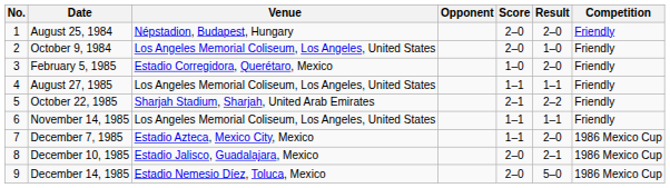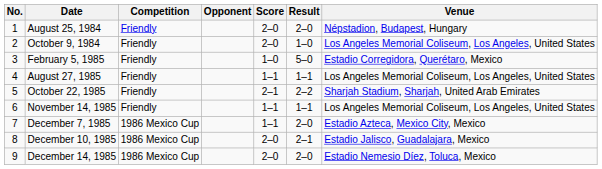 <table class="wikitable sortable">
 <tr>
 <th scope="col">No.</th>
 <th scope="col">Date</th>
-<th scope="col">Venue</th>
+<th scope="col">Competition</th>
 <th scope="col">Opponent</th>
 <th scope="col">Score</th>
 <th scope="col">Result</th>
-<th scope="col">Competition</th>
+<th scope="col">Venue</th>
 </tr>
 <tr>
 <td align="center">1</td>
 <td>August 25, 1984</td>
-<td><a href='#'>Népstadion</a>, <a href='#'>Budapest</a>, Hungary</td>
+<td><a href='#'>Friendly</a></td>
 <td></td>
 <td align="center">2–0</td>
 <td align="center">2–0</td>
-<td><a href='#'>Friendly</a></td>
+<td><a href='#'>Népstadion</a>, <a href='#'>Budapest</a>, Hungary</td>
 </tr>
 <tr>
 <td align="center">2</td>
 <td>October 9, 1984</td>
-<td><a href='#'>Los Angeles Memorial Coliseum</a>, <a href='#'>Los Angeles</a>, United States</td>
+<td>Friendly</td>
 <td></td>
 <td align="center">2–0</td>
 <td align="center">1–0</td>
-<td>Friendly</td>
+<td><a href='#'>Los Angeles Memorial Coliseum</a>, <a href='#'>Los Angeles</a>, United States</td>
 </tr>
 <tr>
 <td align="center">3</td>
 <td>February 5, 1985</td>
-<td><a href='#'>Estadio Corregidora</a>, <a href='#'>Querétaro</a>, Mexico</td>
+<td>Friendly</td>
 <td></td>
 <td align="center">1–0</td>
-<td align="center">2–0</td>
-<td>Friendly</td>
+<td align="center">5–0</td>
+<td><a href='#'>Estadio Corregidora</a>, <a href='#'>Querétaro</a>, Mexico</td>
 </tr>
 <tr>
 <td align="center">4</td>
 <td>August 27, 1985</td>
-<td>Los Angeles Memorial Coliseum, Los Angeles, United States</td>
+<td>Friendly</td>
 <td></td>
 <td align="center">1–1</td>
 <td align="center">1–1</td>
-<td>Friendly</td>
+<td>Los Angeles Memorial Coliseum, Los Angeles, United States</td>
 </tr>
 <tr>
 <td align="center">5</td>
 <td>October 22, 1985</td>
-<td><a href='#'>Sharjah Stadium</a>, <a href='#'>Sharjah</a>, United Arab Emirates</td>
+<td>Friendly</td>
 <td></td>
 <td align="center">2–1</td>
 <td align="center">2–2</td>
-<td>Friendly</td>
+<td><a href='#'>Sharjah Stadium</a>, <a href='#'>Sharjah</a>, United Arab Emirates</td>
 </tr>
 <tr>
 <td align="center">6</td>
 <td>November 14, 1985</td>
-<td>Los Angeles Memorial Coliseum, Los Angeles, United States</td>
+<td>Friendly</td>
 <td></td>
 <td align="center">1–1</td>
 <td align="center">1–1</td>
-<td>Friendly</td>
+<td>Los Angeles Memorial Coliseum, Los Angeles, United States</td>
 </tr>
 <tr>
 <td align="center">7</td>
 <td>December 7, 1985</td>
-<td><a href='#'>Estadio Azteca</a>, <a href='#'>Mexico City</a>, Mexico</td>
+<td>1986 Mexico Cup</td>
 <td></td>
 <td align="center">1–1</td>
 <td align="center">2–0</td>
-<td>1986 Mexico Cup</td>
+<td><a href='#'>Estadio Azteca</a>, <a href='#'>Mexico City</a>, Mexico</td>
 </tr>
 <tr>
 <td align="center">8</td>
 <td>December 10, 1985</td>
-<td><a href='#'>Estadio Jalisco</a>, <a href='#'>Guadalajara</a>, Mexico</td>
+<td>1986 Mexico Cup</td>
 <td></td>
 <td align="center">2–0</td>
 <td align="center">2–1</td>
-<td>1986 Mexico Cup</td>
+<td><a href='#'>Estadio Jalisco</a>, <a href='#'>Guadalajara</a>, Mexico</td>
 </tr>
 <tr>
 <td align="center">9</td>
 <td>December 14, 1985</td>
-<td><a href='#'>Estadio Nemesio Díez</a>, <a href='#'>Toluca</a>, Mexico</td>
+<td>1986 Mexico Cup</td>
 <td></td>
 <td align="center">2–0</td>
-<td align="center">5–0</td>
-<td>1986 Mexico Cup</td>
+<td align="center">2–0</td>
+<td><a href='#'>Estadio Nemesio Díez</a>, <a href='#'>Toluca</a>, Mexico</td>
 </tr>
 </table>
